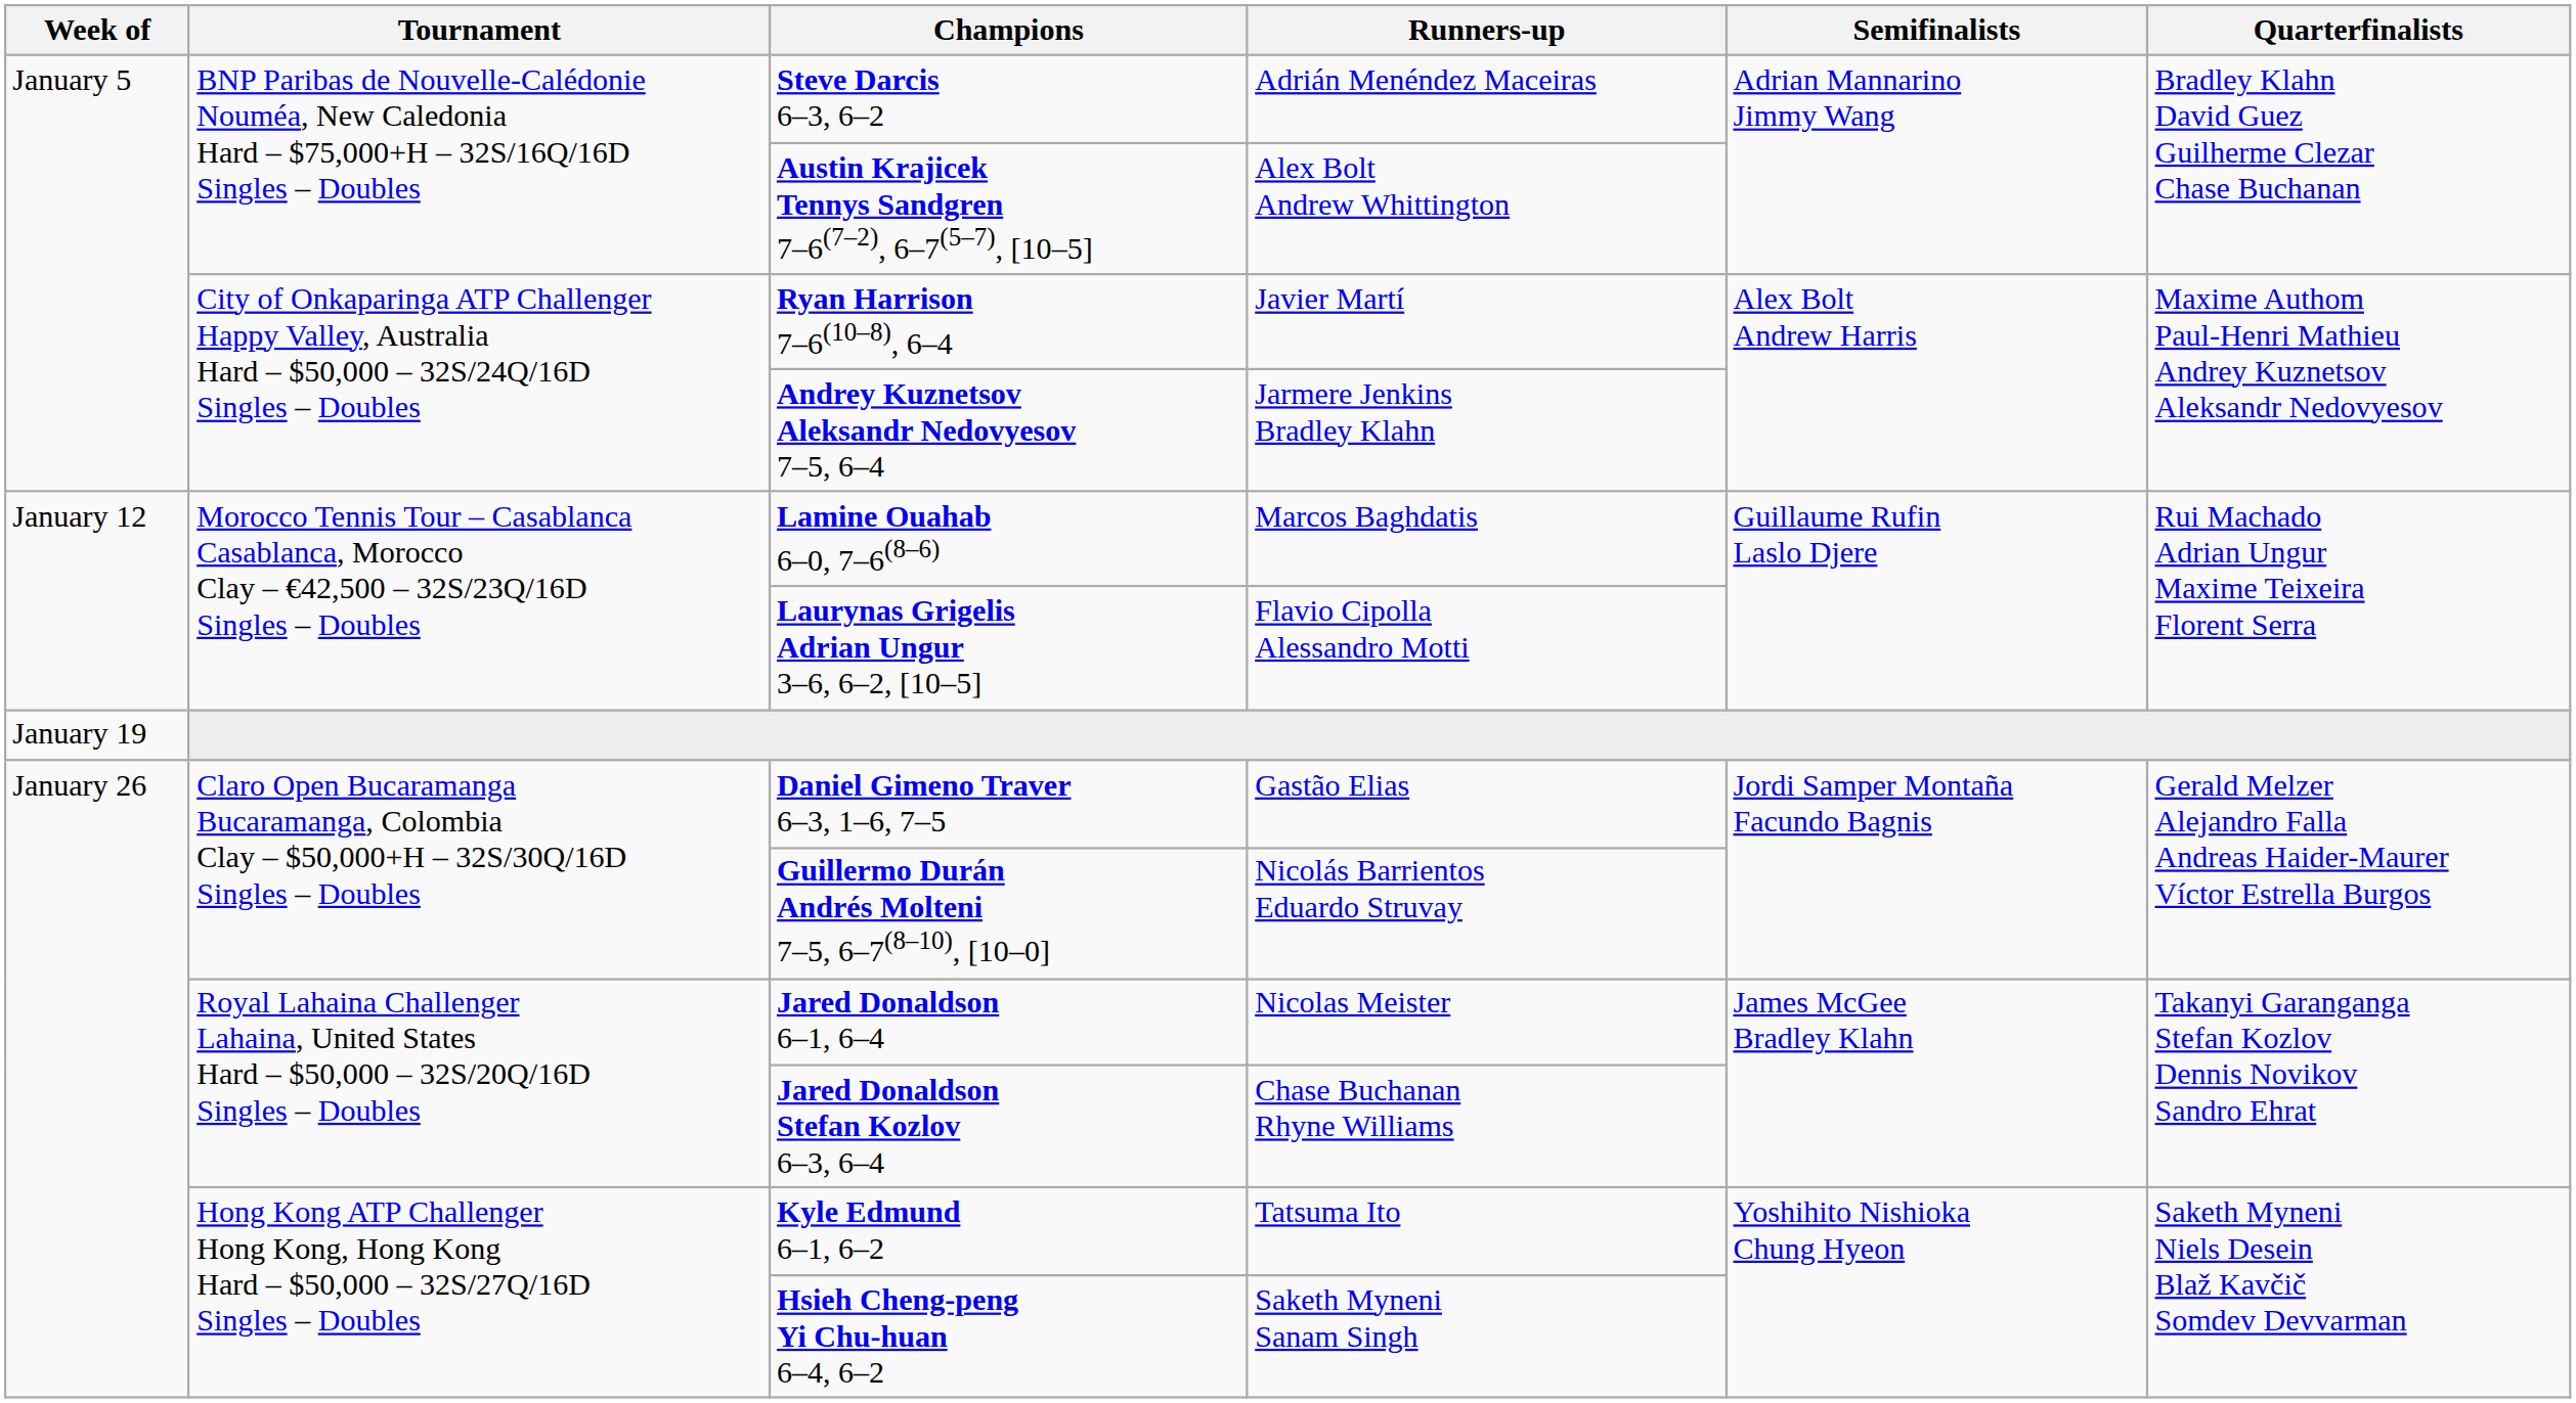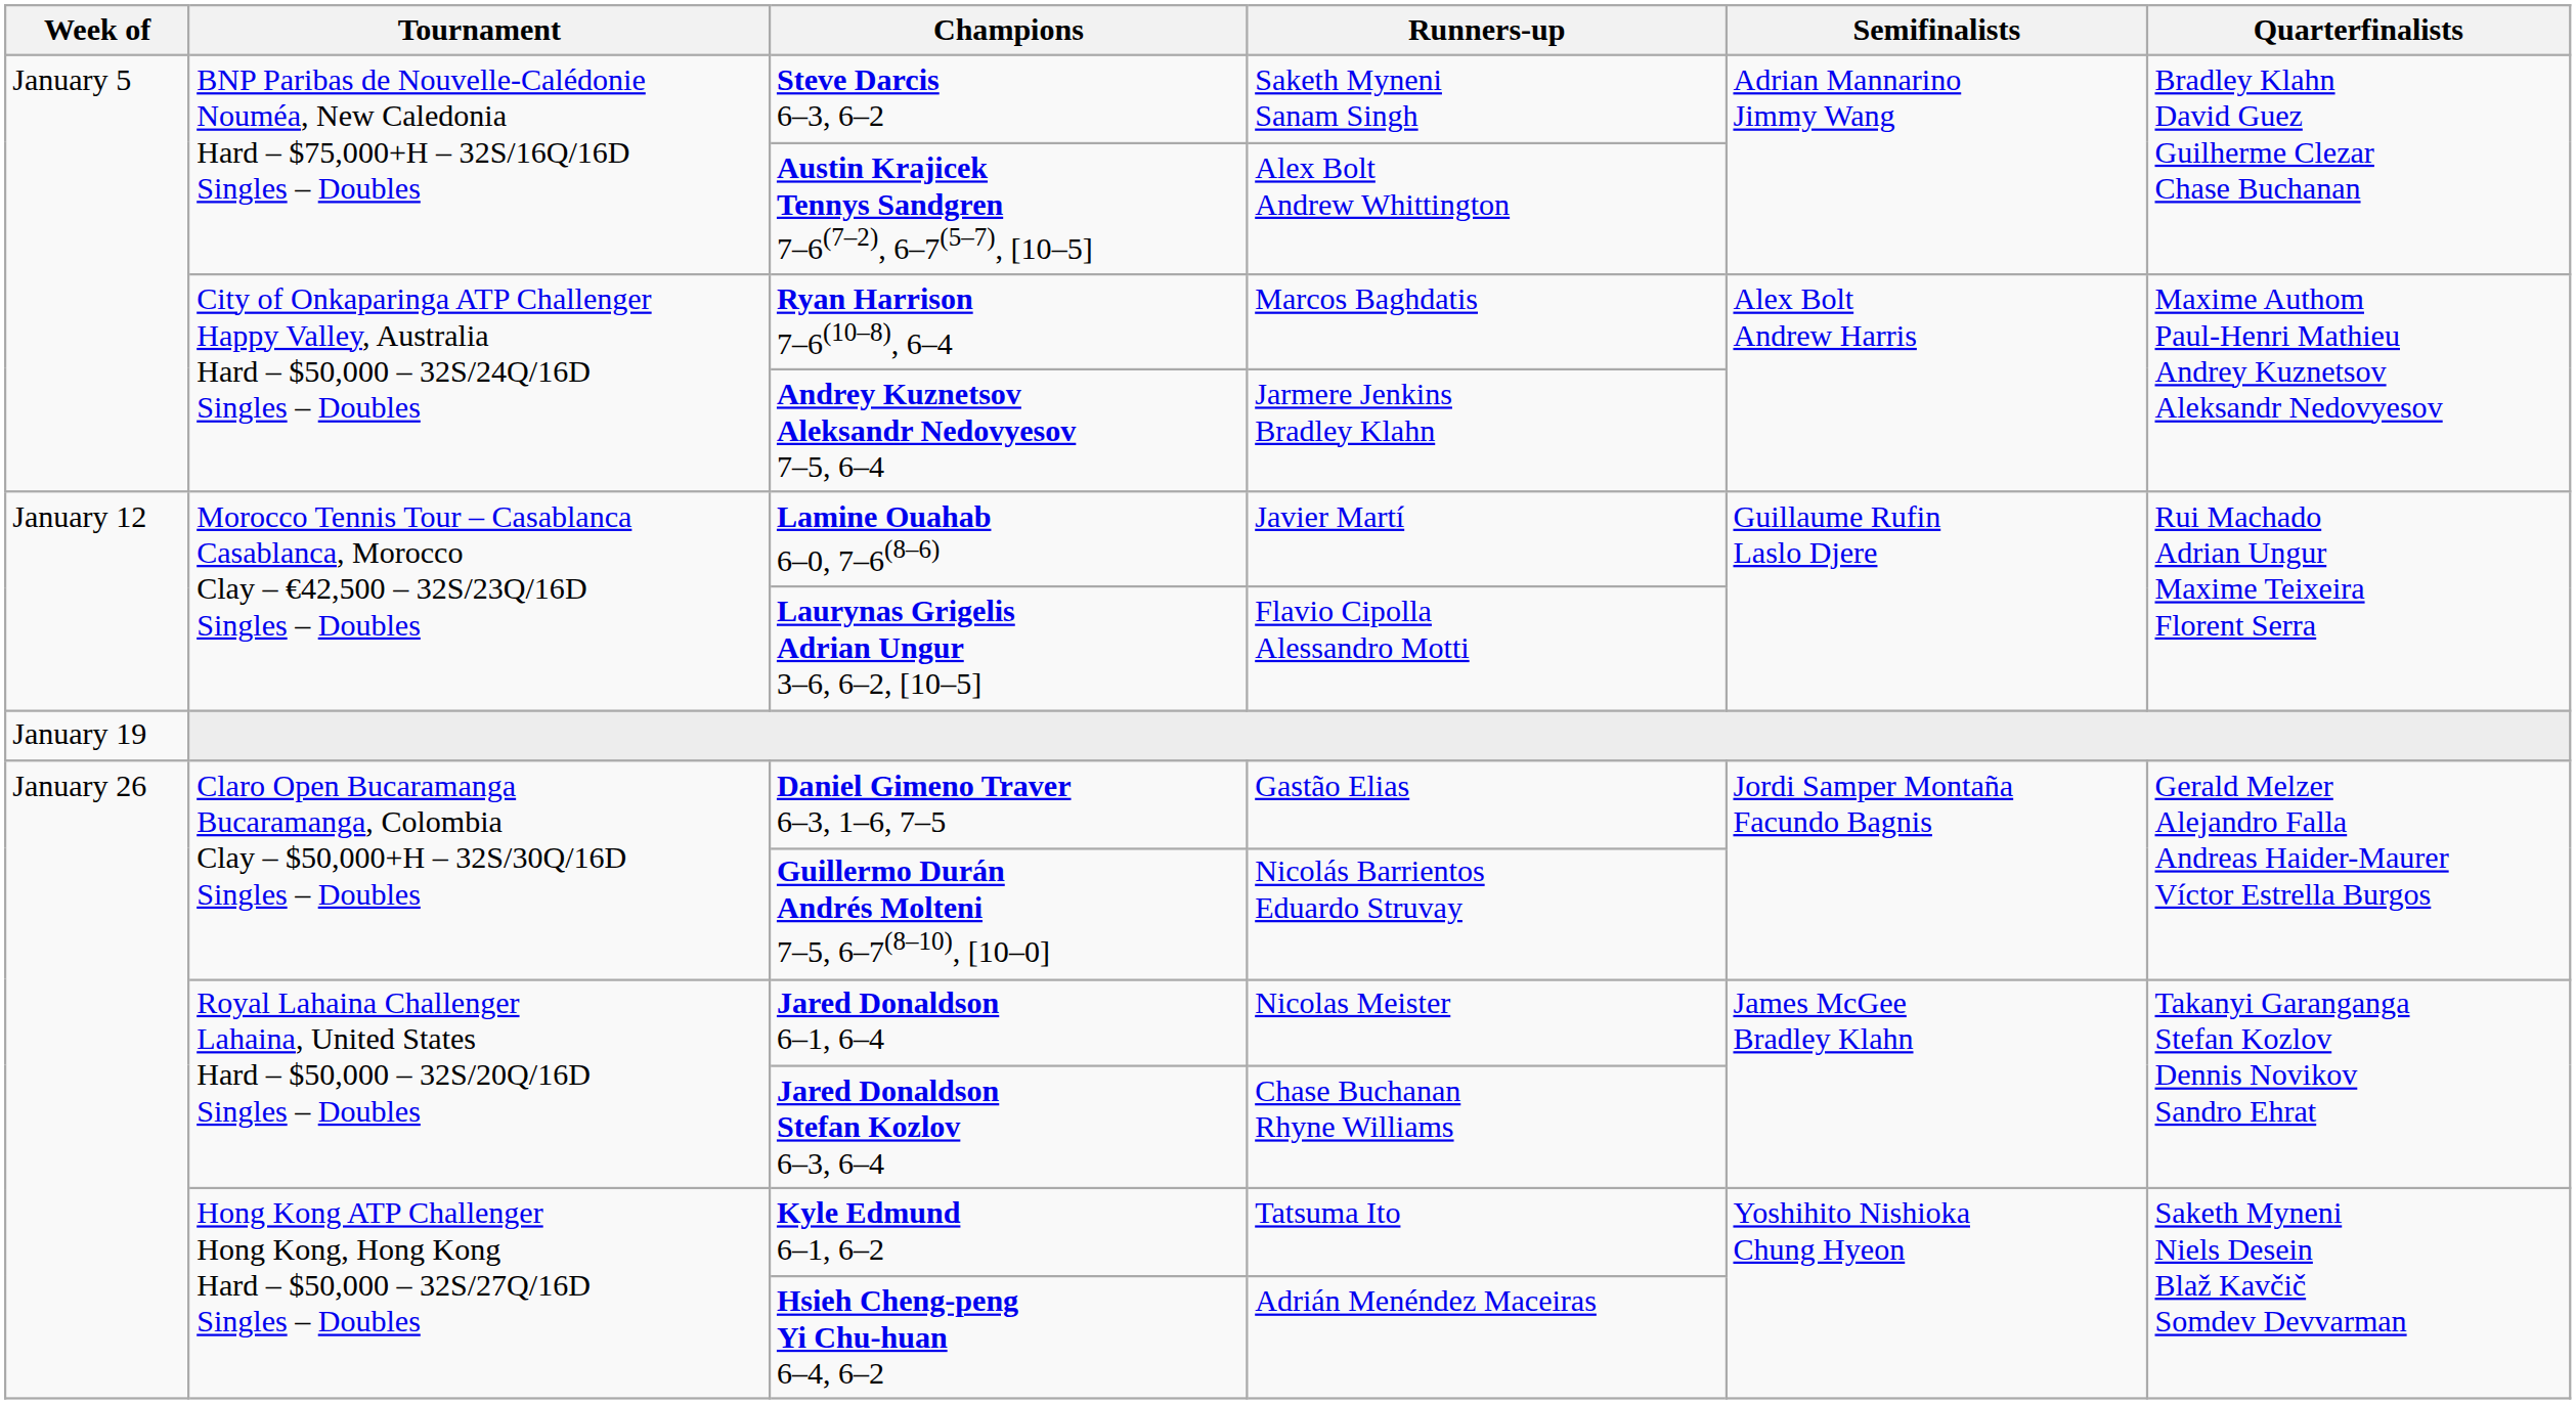 <table class="wikitable" style="font-size:85%;">
 <tr>
 <th width="75">Week of</th>
 <th width="250">Tournament</th>
 <th width="205">Champions</th>
 <th width="205">Runners-up</th>
 <th width="180">Semifinalists</th>
 <th width="180">Quarterfinalists</th>
 </tr>
 <tr valign=top>
 <td rowspan=4>January 5</td>
 <td rowspan=2><a href='#'>BNP Paribas de Nouvelle-Calédonie</a><br><a href='#'>Nouméa</a>, New Caledonia<br> Hard – $75,000+H – 32S/16Q/16D<br><a href='#'>Singles</a> – <a href='#'>Doubles</a></td>
 <td> <strong><a href='#'>Steve Darcis</a></strong> <br> 6–3, 6–2</td>
-<td> <a href='#'>Adrián Menéndez Maceiras</a></td>
+<td> <a href='#'>Saketh Myneni</a> <br>  <a href='#'>Sanam Singh</a></td>
 <td rowspan=2> <a href='#'>Adrian Mannarino</a> <br>  <a href='#'>Jimmy Wang</a></td>
 <td rowspan=2> <a href='#'>Bradley Klahn</a> <br>  <a href='#'>David Guez</a> <br> <a href='#'>Guilherme Clezar</a> <br>  <a href='#'>Chase Buchanan</a></td>
 </tr>
 <tr valign=top>
 <td> <strong><a href='#'>Austin Krajicek</a></strong> <br>  <strong><a href='#'>Tennys Sandgren</a></strong> <br> 7–6<sup>(7–2)</sup>, 6–7<sup>(5–7)</sup>, [10–5]</td>
 <td> <a href='#'>Alex Bolt</a> <br>  <a href='#'>Andrew Whittington</a></td>
 </tr>
 <tr valign=top>
 <td rowspan=2><a href='#'>City of Onkaparinga ATP Challenger</a><br><a href='#'>Happy Valley</a>, Australia<br> Hard – $50,000 – 32S/24Q/16D<br><a href='#'>Singles</a> – <a href='#'>Doubles</a></td>
 <td> <strong><a href='#'>Ryan Harrison</a></strong><br>7–6<sup>(10–8)</sup>, 6–4</td>
-<td> <a href='#'>Javier Martí</a></td>
+<td> <a href='#'>Marcos Baghdatis</a></td>
 <td rowspan=2> <a href='#'>Alex Bolt</a> <br>  <a href='#'>Andrew Harris</a></td>
 <td rowspan=2> <a href='#'>Maxime Authom</a> <br> <a href='#'>Paul-Henri Mathieu</a> <br>  <a href='#'>Andrey Kuznetsov</a> <br>  <a href='#'>Aleksandr Nedovyesov</a></td>
 </tr>
 <tr valign=top>
 <td> <strong><a href='#'>Andrey Kuznetsov</a></strong> <br>  <strong><a href='#'>Aleksandr Nedovyesov</a></strong> <br> 7–5, 6–4</td>
 <td> <a href='#'>Jarmere Jenkins</a> <br>  <a href='#'>Bradley Klahn</a></td>
 </tr>
 <tr valign=top>
 <td rowspan=2>January 12</td>
 <td rowspan=2><a href='#'>Morocco Tennis Tour – Casablanca</a><br><a href='#'>Casablanca</a>, Morocco<br> Clay – €42,500 – 32S/23Q/16D<br><a href='#'>Singles</a> – <a href='#'>Doubles</a></td>
 <td> <strong><a href='#'>Lamine Ouahab</a></strong> <br> 6–0, 7–6<sup>(8–6)</sup></td>
-<td> <a href='#'>Marcos Baghdatis</a></td>
+<td> <a href='#'>Javier Martí</a></td>
 <td rowspan=2> <a href='#'>Guillaume Rufin</a> <br>  <a href='#'>Laslo Djere</a></td>
 <td rowspan=2> <a href='#'>Rui Machado</a> <br> <a href='#'>Adrian Ungur</a> <br> <a href='#'>Maxime Teixeira</a> <br>  <a href='#'>Florent Serra</a></td>
 </tr>
 <tr valign=top>
 <td> <strong><a href='#'>Laurynas Grigelis</a></strong> <br>  <strong><a href='#'>Adrian Ungur</a></strong> <br> 3–6, 6–2, [10–5]</td>
 <td> <a href='#'>Flavio Cipolla</a> <br>  <a href='#'>Alessandro Motti</a></td>
 </tr>
 <tr valign=top>
 <td rowspan=1>January 19</td>
 <td colspan=5 bgcolor="#ededed"></td>
 </tr>
 <tr valign=top>
 <td rowspan=6>January 26</td>
 <td rowspan=2><a href='#'>Claro Open Bucaramanga</a><br><a href='#'>Bucaramanga</a>, Colombia<br> Clay – $50,000+H – 32S/30Q/16D<br><a href='#'>Singles</a> – <a href='#'>Doubles</a></td>
 <td> <strong><a href='#'>Daniel Gimeno Traver</a></strong> <br> 6–3, 1–6, 7–5</td>
 <td> <a href='#'>Gastão Elias</a></td>
 <td rowspan=2> <a href='#'>Jordi Samper Montaña</a> <br>  <a href='#'>Facundo Bagnis</a></td>
 <td rowspan=2> <a href='#'>Gerald Melzer</a> <br>  <a href='#'>Alejandro Falla</a> <br>  <a href='#'>Andreas Haider-Maurer</a> <br>  <a href='#'>Víctor Estrella Burgos</a></td>
 </tr>
 <tr valign=top>
 <td> <strong><a href='#'>Guillermo Durán</a></strong> <br>  <strong><a href='#'>Andrés Molteni</a></strong> <br> 7–5, 6–7<sup>(8–10)</sup>, [10–0]</td>
 <td> <a href='#'>Nicolás Barrientos</a> <br>  <a href='#'>Eduardo Struvay</a></td>
 </tr>
 <tr valign=top>
 <td rowspan=2><a href='#'>Royal Lahaina Challenger</a><br><a href='#'>Lahaina</a>, United States<br> Hard – $50,000 – 32S/20Q/16D<br><a href='#'>Singles</a> – <a href='#'>Doubles</a></td>
 <td> <strong><a href='#'>Jared Donaldson</a></strong> <br> 6–1, 6–4</td>
 <td> <a href='#'>Nicolas Meister</a></td>
 <td rowspan=2> <a href='#'>James McGee</a> <br>  <a href='#'>Bradley Klahn</a></td>
 <td rowspan=2> <a href='#'>Takanyi Garanganga</a> <br>  <a href='#'>Stefan Kozlov</a> <br> <a href='#'>Dennis Novikov</a> <br>  <a href='#'>Sandro Ehrat</a></td>
 </tr>
 <tr valign=top>
 <td> <strong><a href='#'>Jared Donaldson</a></strong> <br>  <strong><a href='#'>Stefan Kozlov</a></strong> <br> 6–3, 6–4</td>
 <td> <a href='#'>Chase Buchanan</a> <br>  <a href='#'>Rhyne Williams</a></td>
 </tr>
 <tr valign=top>
 <td rowspan=2><a href='#'>Hong Kong ATP Challenger</a><br>Hong Kong, Hong Kong<br> Hard – $50,000 – 32S/27Q/16D<br><a href='#'>Singles</a> – <a href='#'>Doubles</a></td>
 <td> <strong><a href='#'>Kyle Edmund</a></strong> <br> 6–1, 6–2</td>
 <td> <a href='#'>Tatsuma Ito</a></td>
 <td rowspan=2> <a href='#'>Yoshihito Nishioka</a> <br>  <a href='#'>Chung Hyeon</a></td>
 <td rowspan=2> <a href='#'>Saketh Myneni</a> <br>  <a href='#'>Niels Desein</a> <br>  <a href='#'>Blaž Kavčič</a> <br>  <a href='#'>Somdev Devvarman</a></td>
 </tr>
 <tr valign=top>
 <td> <strong><a href='#'>Hsieh Cheng-peng</a></strong> <br>  <strong><a href='#'>Yi Chu-huan</a></strong> <br> 6–4, 6–2</td>
-<td> <a href='#'>Saketh Myneni</a> <br>  <a href='#'>Sanam Singh</a></td>
+<td> <a href='#'>Adrián Menéndez Maceiras</a></td>
 </tr>
 </table>
